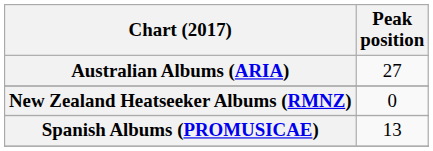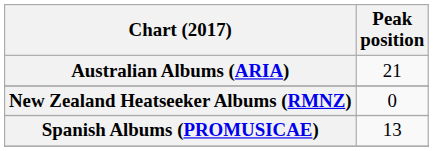 <table class="wikitable sortable plainrowheaders" style="text-align:center">
 <tr>
 <th scope="col">Chart (2017)</th>
 <th scope="col">Peak<br> position</th>
 </tr>
 <tr>
 <th scope="row">Australian Albums (<a href='#'>ARIA</a>)</th>
-<td>27</td>
+<td>21</td>
 </tr>
 <tr>
 </tr>
 <tr>
 </tr>
 <tr>
 </tr>
 <tr>
 </tr>
 <tr>
 </tr>
 <tr>
 </tr>
 <tr>
 </tr>
 <tr>
 </tr>
 <tr>
 <th scope="row">New Zealand Heatseeker Albums (<a href='#'>RMNZ</a>)</th>
 <td>0</td>
 </tr>
 <tr>
 </tr>
 <tr>
 </tr>
 <tr>
 <th scope="row">Spanish Albums (<a href='#'>PROMUSICAE</a>)</th>
 <td>13</td>
 </tr>
 <tr>
 </tr>
 <tr>
 </tr>
 </table>
